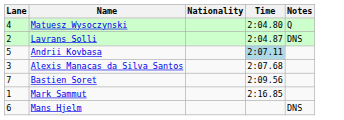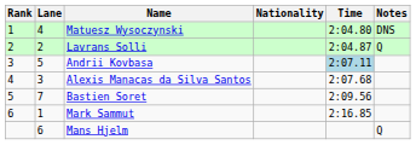 <table class="wikitable">
 <tr>
+<th>Rank</th>
 <th>Lane</th>
 <th>Name</th>
 <th>Nationality</th>
 <th>Time</th>
 <th>Notes</th>
 </tr>
 <tr bgcolor=ccffcc>
+<td>1</td>
 <td>4</td>
 <td><a href='#'>Matuesz Wysoczynski</a></td>
 <td></td>
 <td>2:04.80</td>
-<td>Q</td>
+<td>DNS</td>
 </tr>
 <tr bgcolor=ccffcc>
+<td>2</td>
 <td>2</td>
 <td><a href='#'>Lavrans Solli</a></td>
 <td></td>
 <td>2:04.87</td>
-<td>DNS</td>
+<td>Q</td>
 </tr>
 <tr>
+<td>3</td>
 <td>5</td>
 <td><a href='#'>Andrii Kovbasa</a></td>
 <td></td>
 <td style="background: lightblue;">2:07.11</td>
 <td></td>
 </tr>
 <tr>
+<td>4</td>
 <td>3</td>
 <td><a href='#'>Alexis Manacas da Silva Santos</a></td>
 <td></td>
 <td>2:07.68</td>
 <td></td>
 </tr>
 <tr>
+<td>5</td>
 <td>7</td>
 <td><a href='#'>Bastien Soret</a></td>
 <td></td>
 <td>2:09.56</td>
 <td></td>
 </tr>
 <tr>
+<td>6</td>
 <td>1</td>
 <td><a href='#'>Mark Sammut</a></td>
 <td></td>
 <td>2:16.85</td>
 <td></td>
 </tr>
 <tr>
+<td></td>
 <td>6</td>
 <td><a href='#'>Mans Hjelm</a></td>
 <td></td>
 <td></td>
-<td>DNS</td>
+<td>Q</td>
 </tr>
 </table>
